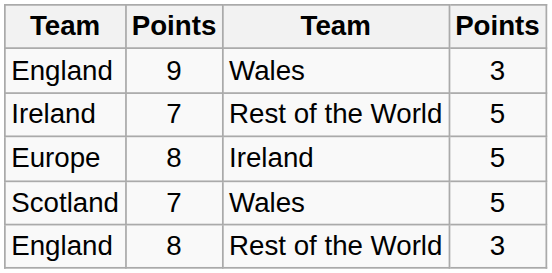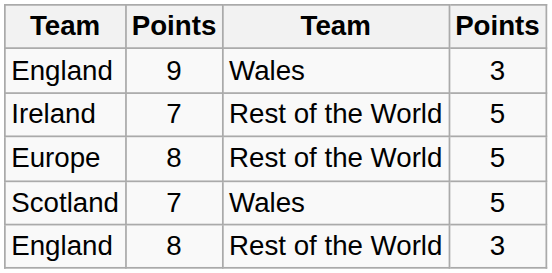 <table class="wikitable" style="text-align:center">
 <tr>
 <th>Team</th>
 <th>Points</th>
 <th>Team</th>
 <th>Points</th>
 </tr>
 <tr>
 <td align=left> England</td>
 <td>9</td>
 <td align=left> Wales</td>
 <td>3</td>
 </tr>
 <tr>
 <td align=left> Ireland</td>
 <td>7</td>
 <td align=left>Rest of the World</td>
 <td>5</td>
 </tr>
 <tr>
 <td align=left> Europe</td>
 <td>8</td>
-<td align=left> Ireland</td>
+<td align=left>Rest of the World</td>
 <td>5</td>
 </tr>
 <tr>
 <td align=left> Scotland</td>
 <td>7</td>
 <td align=left> Wales</td>
 <td>5</td>
 </tr>
 <tr>
 <td align=left> England</td>
 <td>8</td>
 <td align=left>Rest of the World</td>
 <td>3</td>
 </tr>
 </table>
